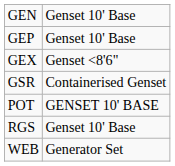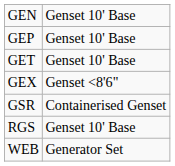 <table class="wikitable sortable">
 <tr>
 <td>GEN</td>
 <td>Genset 10' Base</td>
 </tr>
 <tr>
 <td>GEP</td>
+<td>Genset 10' Base</td>
+</tr>
+<tr>
+<td>GET</td>
 <td>Genset 10' Base</td>
 </tr>
 <tr>
 <td>GEX</td>
 <td>Genset <8'6"</td>
 </tr>
 <tr>
 <td>GSR</td>
 <td>Containerised Genset</td>
 </tr>
 <tr>
-<td>POT</td>
-<td>GENSET 10' BASE</td>
-</tr>
-<tr>
 <td>RGS</td>
 <td>Genset 10' Base</td>
 </tr>
 <tr>
 <td>WEB</td>
 <td>Generator Set</td>
 </tr>
 </table>
